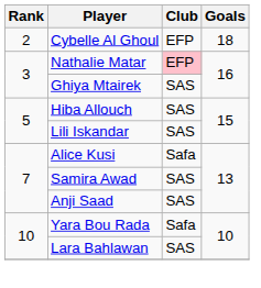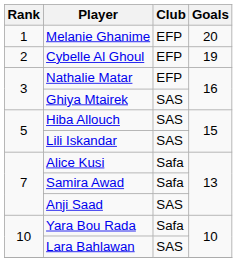 <table class="wikitable" style="text-align:center">
 <tr>
 <th>Rank</th>
 <th>Player</th>
 <th>Club</th>
 <th>Goals</th>
 </tr>
 <tr>
+<td>1</td>
+<td align=left><a href='#'>Melanie Ghanime</a></td>
+<td align=left>EFP</td>
+<td>20</td>
+</tr>
+<tr>
 <td>2</td>
 <td align=left><a href='#'>Cybelle Al Ghoul</a></td>
 <td align=left>EFP</td>
-<td>18</td>
+<td>19</td>
 </tr>
 <tr>
 <td rowspan="2">3</td>
 <td align="left"><a href='#'>Nathalie Matar</a></td>
-<td align="left" style="background: pink;">EFP</td>
+<td align="left">EFP</td>
 <td rowspan="2">16</td>
 </tr>
 <tr>
 <td align=left><a href='#'>Ghiya Mtairek</a></td>
 <td align="left">SAS</td>
 </tr>
 <tr>
 <td rowspan="2">5</td>
 <td align="left"><a href='#'>Hiba Allouch</a></td>
 <td align="left">SAS</td>
 <td rowspan="2">15</td>
 </tr>
 <tr>
 <td align=left><a href='#'>Lili Iskandar</a></td>
 <td align=left>SAS</td>
 </tr>
 <tr>
 <td rowspan="3">7</td>
 <td align=left><a href='#'>Alice Kusi</a></td>
 <td align=left>Safa</td>
 <td rowspan="3">13</td>
 </tr>
 <tr>
 <td align="left"><a href='#'>Samira Awad</a></td>
-<td align="left">SAS</td>
+<td align="left">Safa</td>
 </tr>
 <tr>
 <td align="left"><a href='#'>Anji Saad</a></td>
 <td align="left">SAS</td>
 </tr>
 <tr>
 <td rowspan="2">10</td>
 <td align="left"><a href='#'>Yara Bou Rada</a></td>
 <td align="left">Safa</td>
 <td rowspan="2">10</td>
 </tr>
 <tr>
 <td align="left"><a href='#'>Lara Bahlawan</a></td>
 <td align="left">SAS</td>
 </tr>
 <tr>
 </tr>
 </table>
